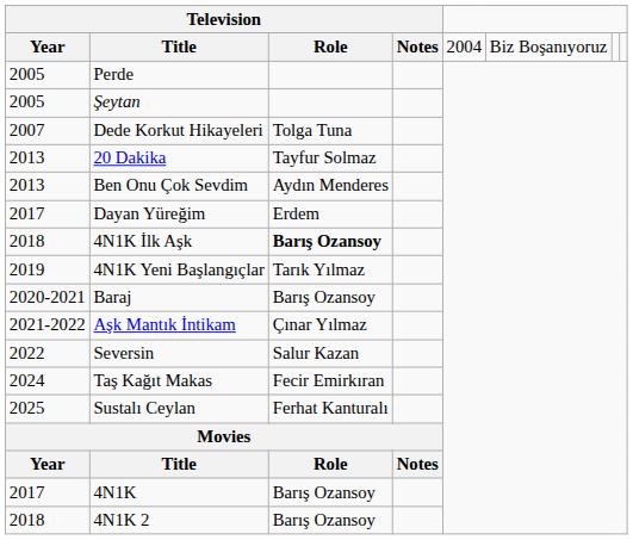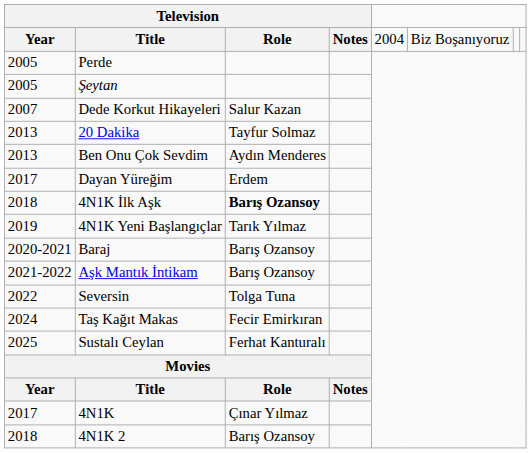 <table class="wikitable">
 <tr>
 <th colspan="4">Television</th>
 </tr>
 <tr>
 <th>Year</th>
 <th>Title</th>
 <th>Role</th>
 <th>Notes</th>
 <td>2004</td>
 <td>Biz Boşanıyoruz</td>
 <td></td>
 <td></td>
 </tr>
 <tr>
 <td>2005</td>
 <td>Perde</td>
 <td></td>
 <td></td>
 </tr>
 <tr>
 <td>2005</td>
 <td><em>Şeytan</em></td>
 <td></td>
 <td></td>
 </tr>
 <tr>
 <td>2007</td>
 <td>Dede Korkut Hikayeleri</td>
-<td>Tolga Tuna</td>
+<td>Salur Kazan</td>
 <td></td>
 </tr>
 <tr>
 <td>2013</td>
 <td><a href='#'>20 Dakika</a></td>
 <td>Tayfur Solmaz</td>
 <td></td>
 </tr>
 <tr>
 <td>2013</td>
 <td>Ben Onu Çok Sevdim</td>
 <td>Aydın Menderes</td>
 <td></td>
 </tr>
 <tr>
 <td>2017</td>
 <td>Dayan Yüreğim</td>
 <td>Erdem</td>
 <td></td>
 </tr>
 <tr>
 <td>2018</td>
 <td>4N1K İlk Aşk</td>
 <td><strong>Barış Ozansoy</strong></td>
 <td></td>
 </tr>
 <tr>
 <td>2019</td>
 <td>4N1K Yeni Başlangıçlar</td>
 <td>Tarık Yılmaz</td>
 <td></td>
 </tr>
 <tr>
 <td>2020-2021</td>
 <td>Baraj</td>
 <td>Barış Ozansoy</td>
 <td></td>
 </tr>
 <tr>
 <td>2021-2022</td>
 <td><a href='#'>Aşk Mantık İntikam</a></td>
-<td>Çınar Yılmaz</td>
+<td>Barış Ozansoy</td>
 <td></td>
 </tr>
 <tr>
 <td>2022</td>
 <td>Seversin</td>
-<td>Salur Kazan</td>
+<td>Tolga Tuna</td>
 <td></td>
 </tr>
 <tr>
 <td>2024</td>
 <td>Taş Kağıt Makas</td>
 <td>Fecir Emirkıran</td>
 <td></td>
 </tr>
 <tr>
 <td>2025</td>
 <td>Sustalı Ceylan</td>
 <td>Ferhat Kanturalı</td>
 <td></td>
 </tr>
 <tr>
 <th colspan="4">Movies</th>
 </tr>
 <tr>
 <th>Year</th>
 <th>Title</th>
 <th>Role</th>
 <th>Notes</th>
 </tr>
 <tr>
 <td>2017</td>
 <td>4N1K</td>
-<td>Barış Ozansoy</td>
+<td>Çınar Yılmaz</td>
 <td></td>
 </tr>
 <tr>
 <td>2018</td>
 <td>4N1K 2</td>
 <td>Barış Ozansoy</td>
 <td></td>
 </tr>
 </table>
